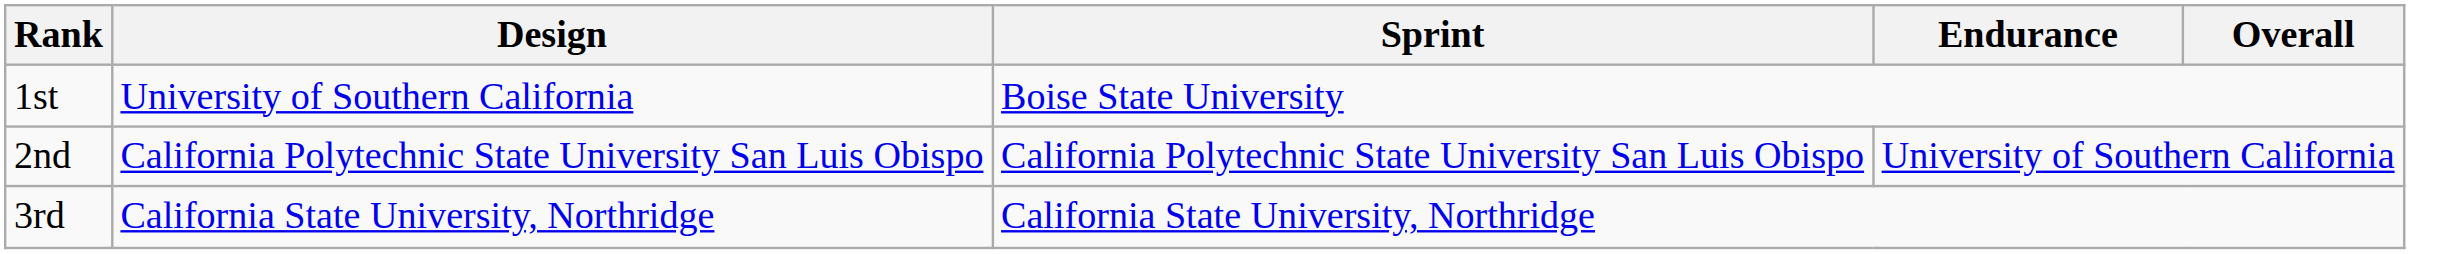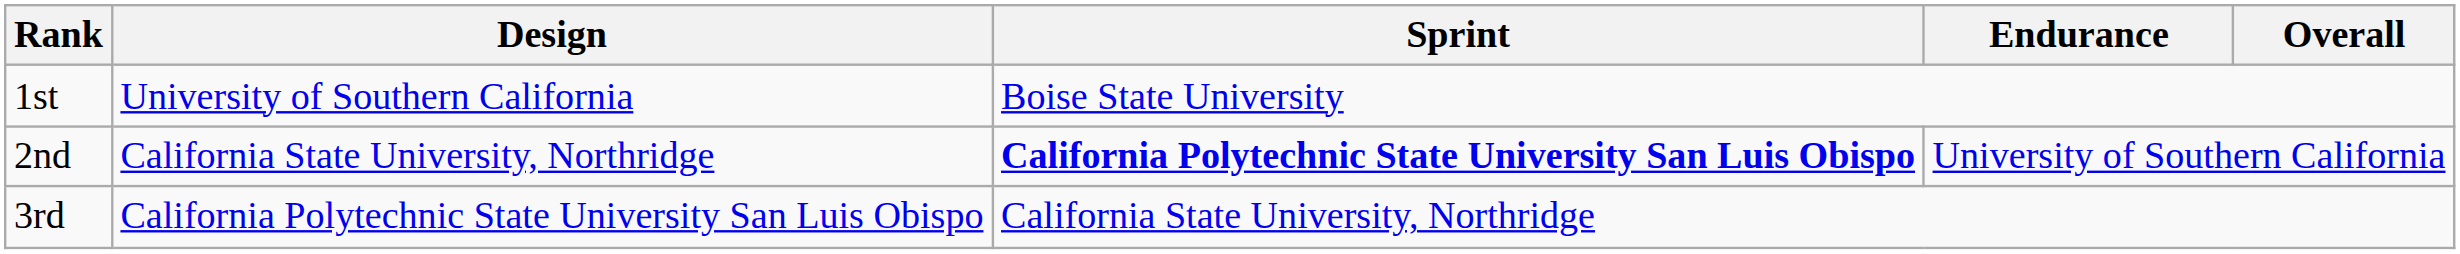 <table class="wikitable mw-collapsible">
 <tr>
 <th>Rank</th>
 <th>Design</th>
 <th>Sprint</th>
 <th>Endurance</th>
 <th>Overall</th>
 </tr>
 <tr>
 <td>1st</td>
 <td><a href='#'>University of Southern California</a></td>
 <td colspan="3"><a href='#'>Boise State University</a></td>
 </tr>
 <tr>
 <td>2nd</td>
-<td><a href='#'>California Polytechnic State University San Luis Obispo</a></td>
-<td><a href='#'>California Polytechnic State University San Luis Obispo</a></td>
+<td><a href='#'>California State University, Northridge</a></td>
+<td><strong><a href='#'>California Polytechnic State University San Luis Obispo</a></strong></td>
 <td colspan="2"><a href='#'>University of Southern California</a></td>
 </tr>
 <tr>
 <td>3rd</td>
-<td><a href='#'>California State University, Northridge</a></td>
+<td><a href='#'>California Polytechnic State University San Luis Obispo</a></td>
 <td colspan="3"><a href='#'>California State University, Northridge</a></td>
 </tr>
 </table>
